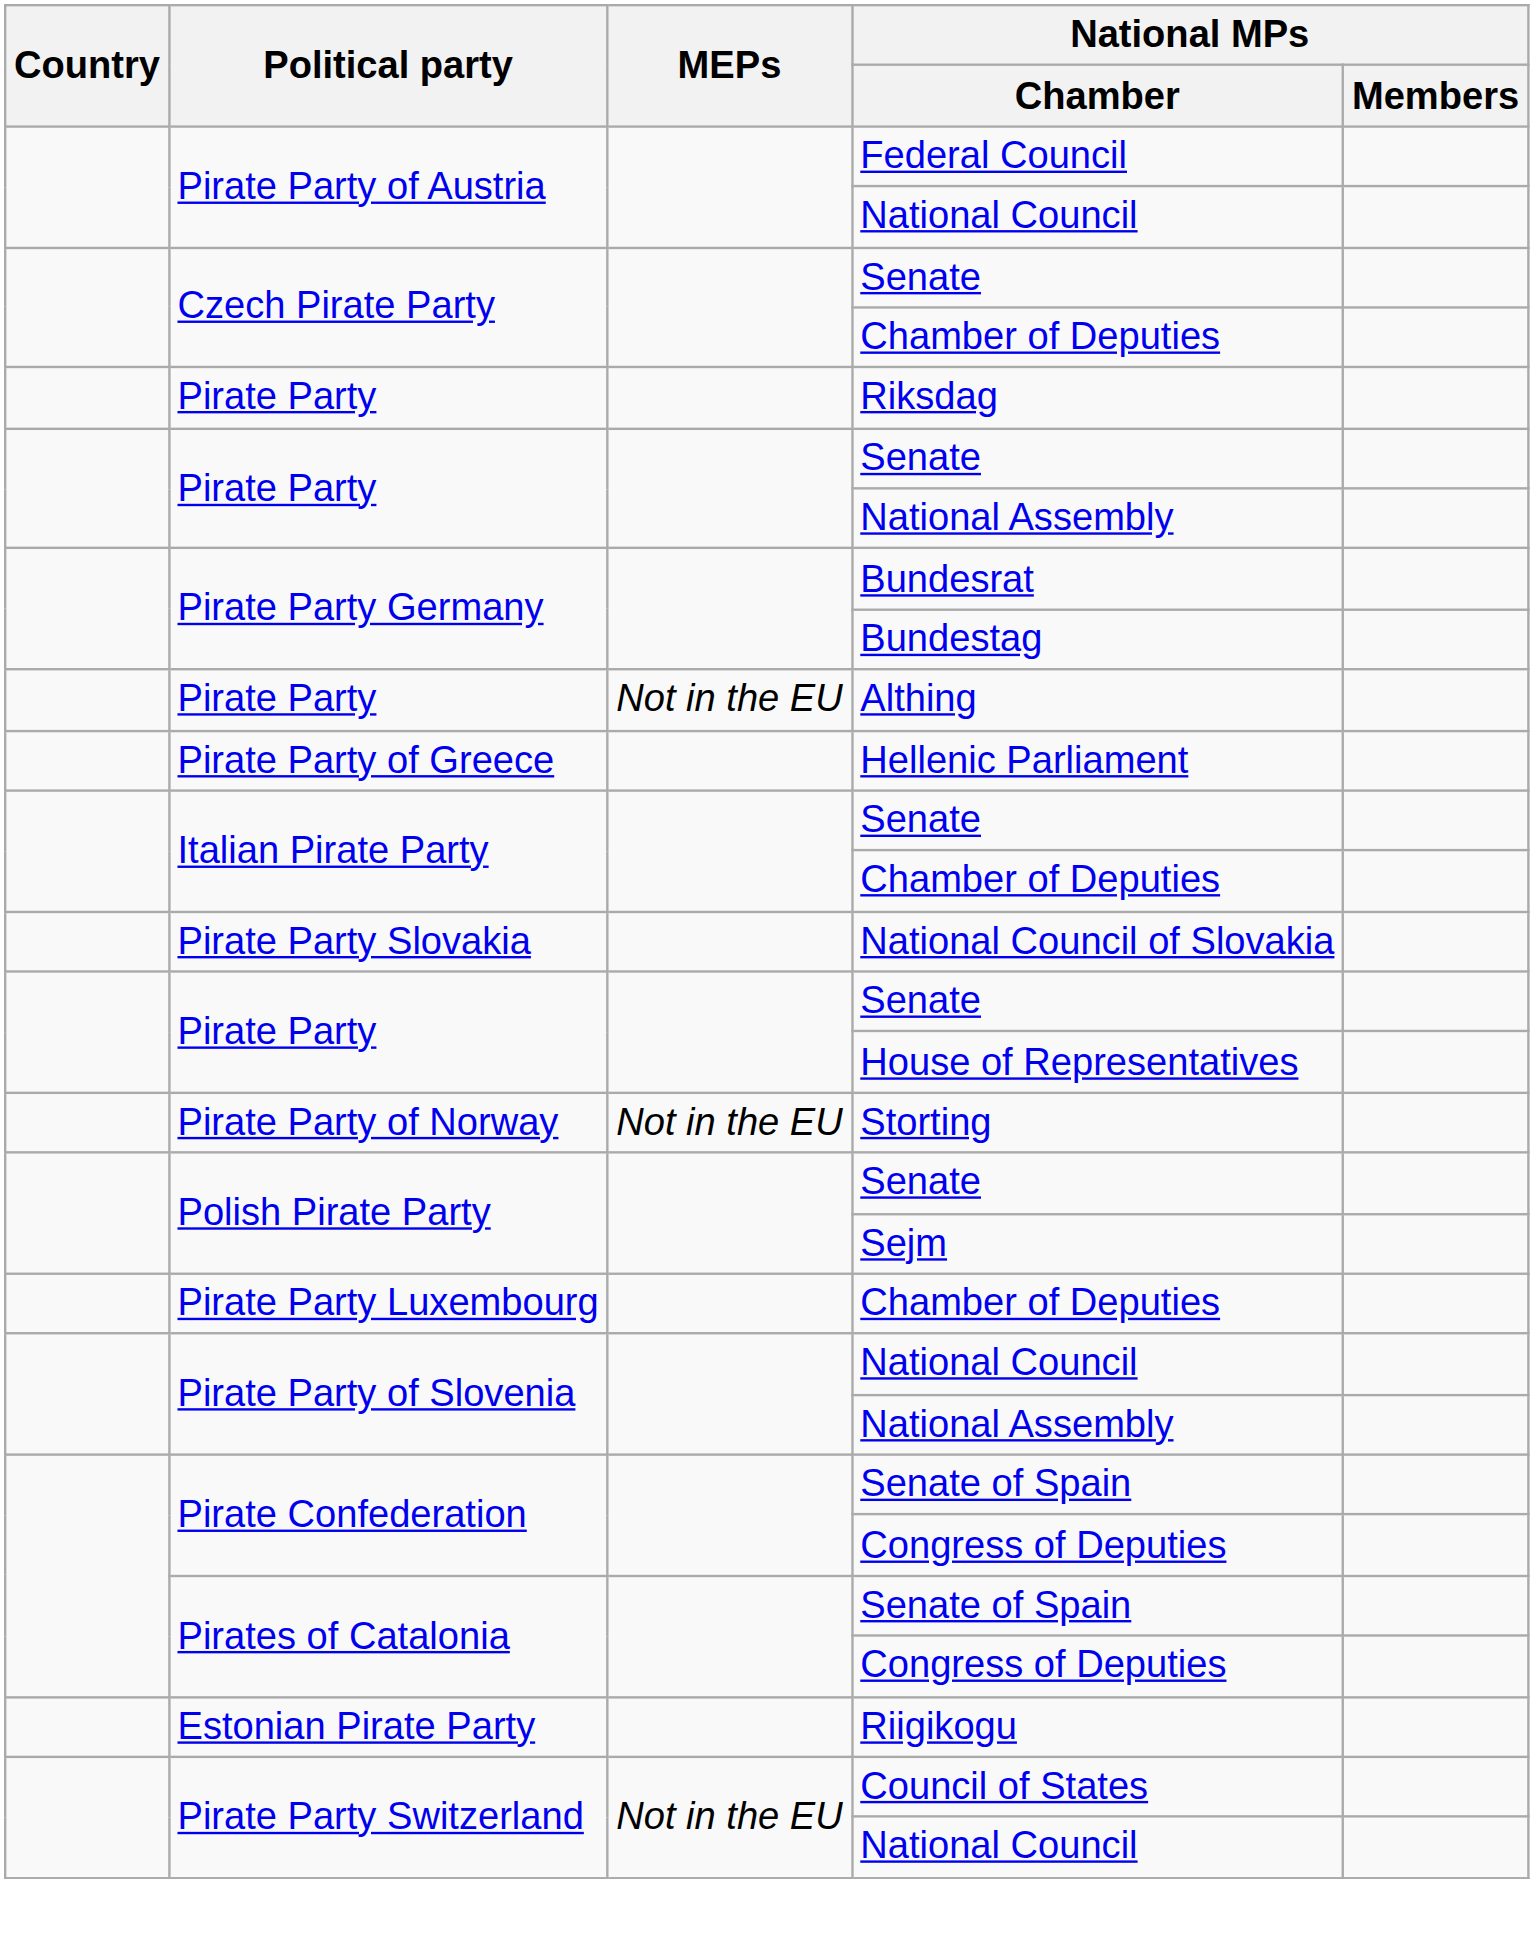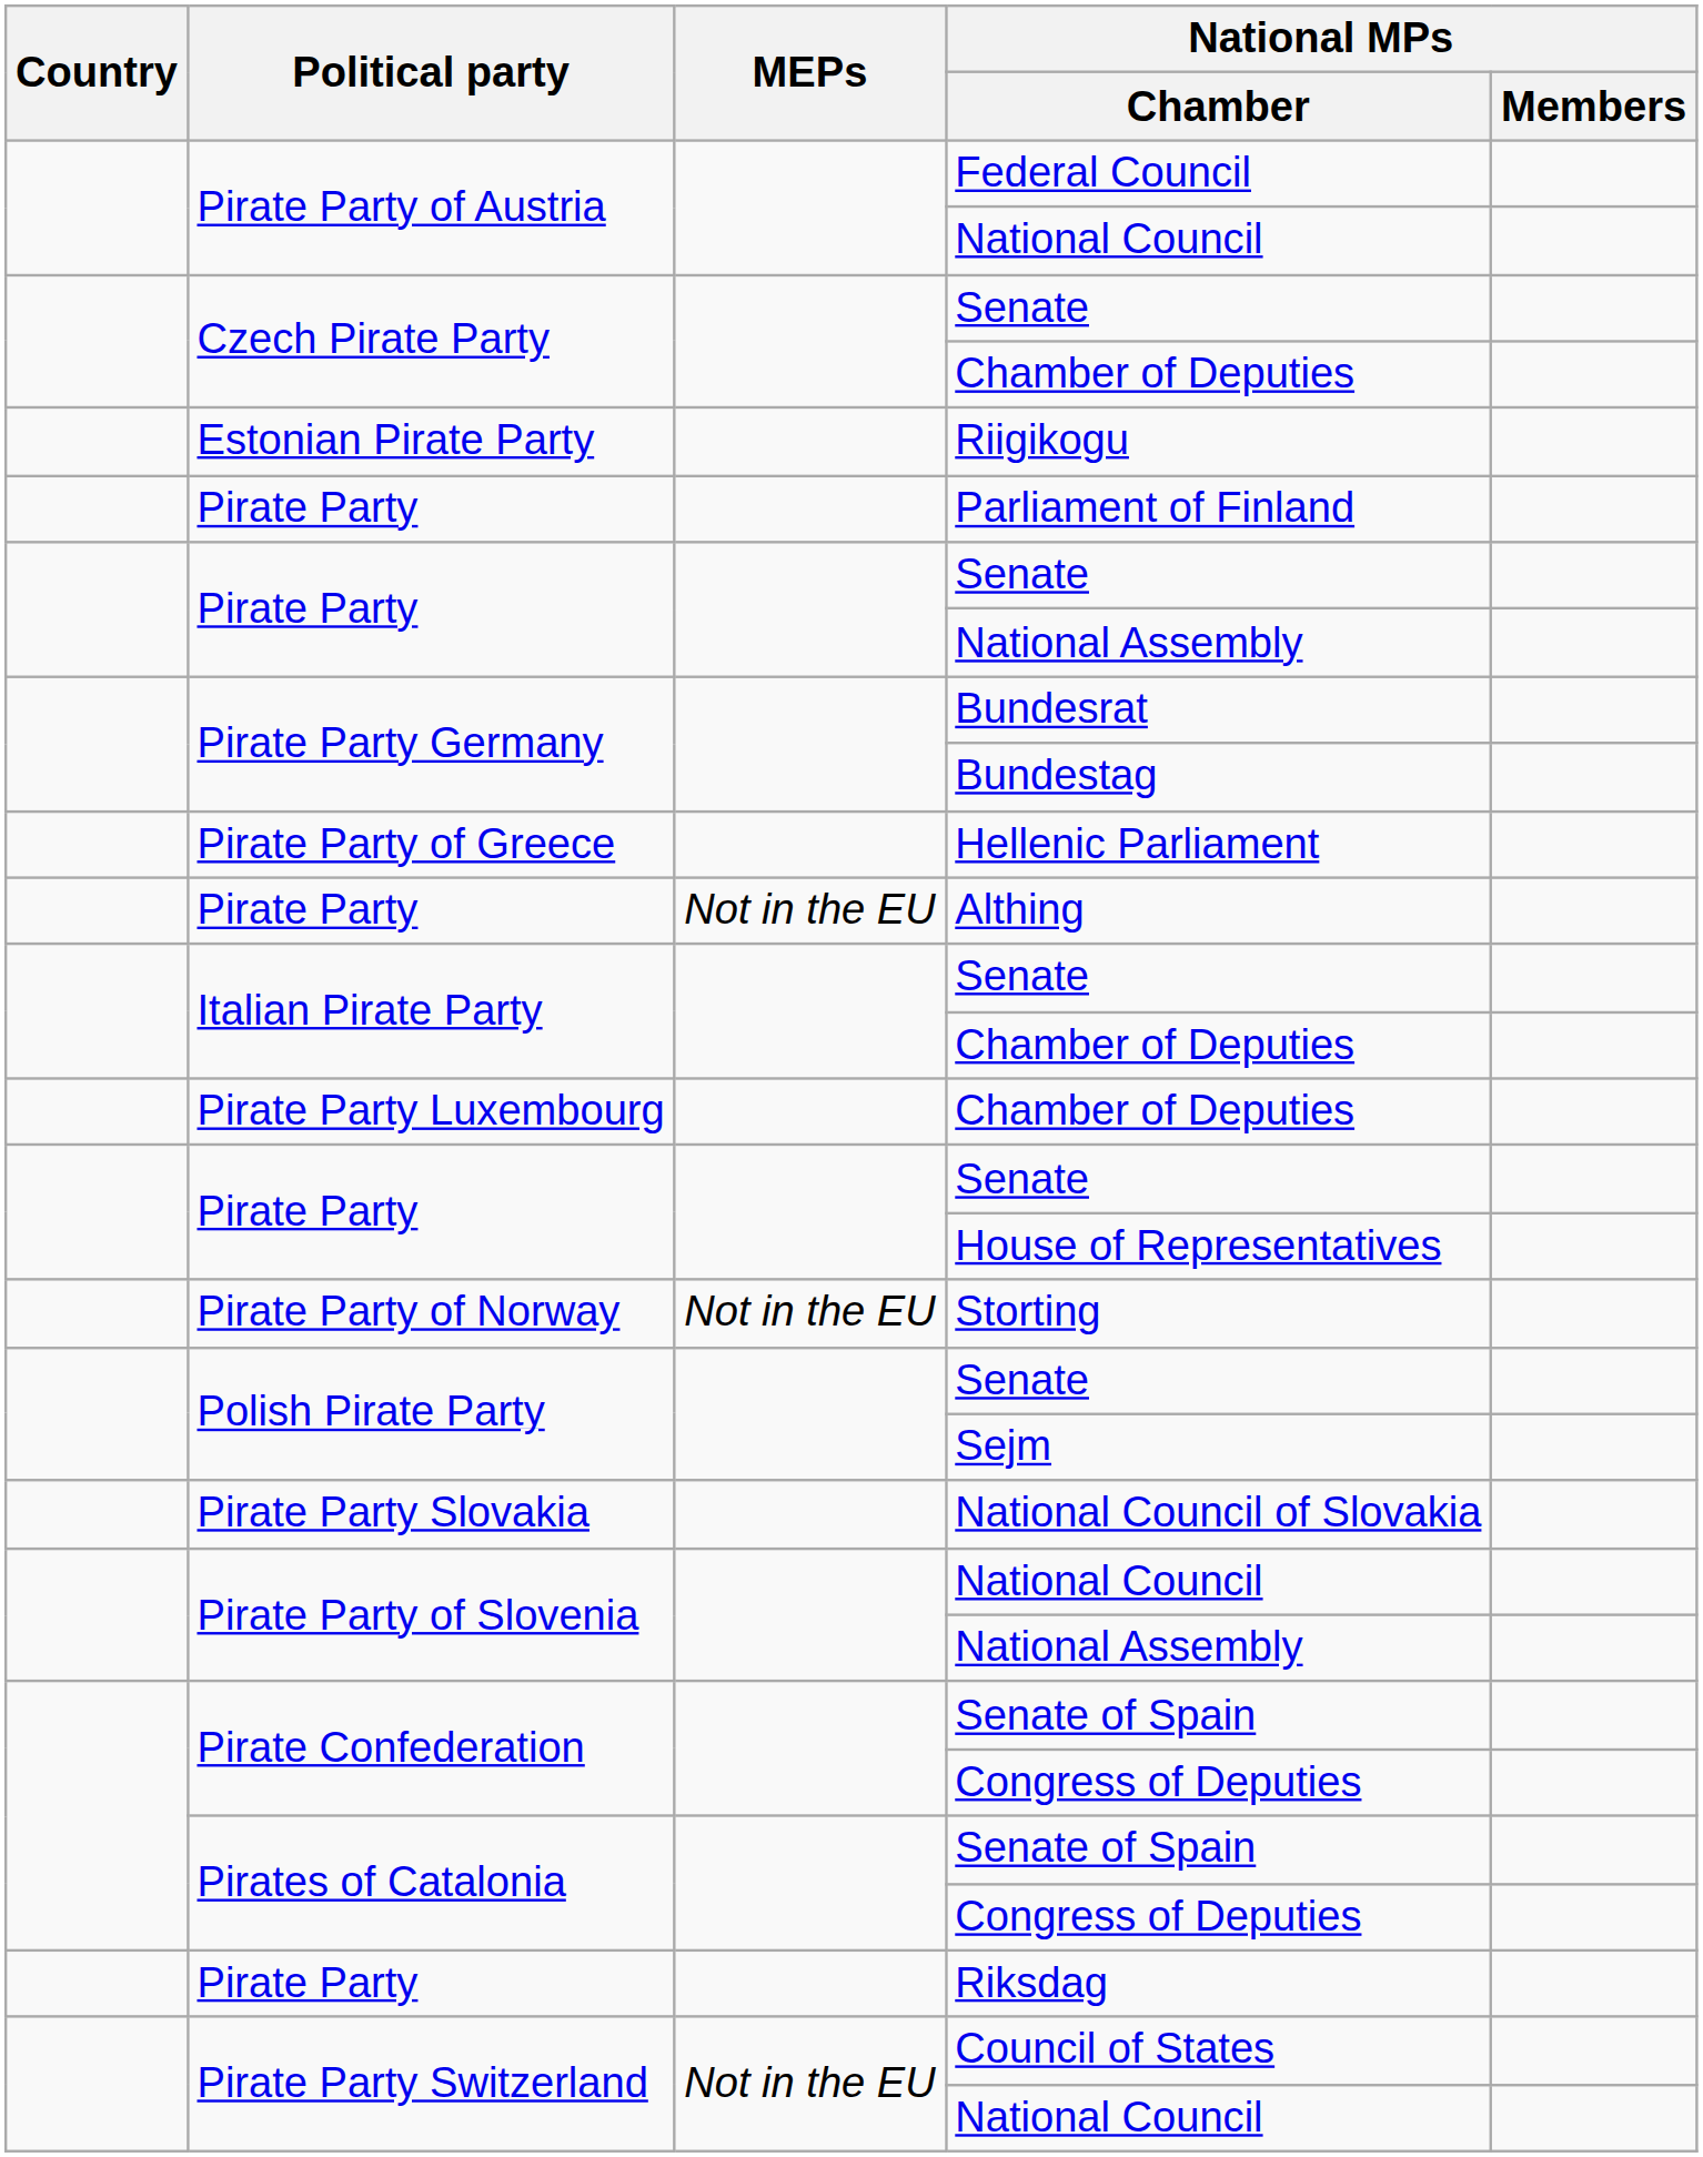 <table class="wikitable sortable">
 <tr>
 <th rowspan="2">Country</th>
 <th rowspan="2">Political party</th>
 <th rowspan="2">MEPs</th>
 <th colspan="2">National MPs</th>
 </tr>
 <tr>
 <th>Chamber</th>
 <th>Members</th>
 </tr>
 <tr>
 <td rowspan="2"></td>
 <td rowspan="2"><a href='#'>Pirate Party of Austria</a></td>
 <td rowspan="2"></td>
 <td><a href='#'>Federal Council</a></td>
 <td></td>
 </tr>
 <tr>
 <td><a href='#'>National Council</a></td>
 <td></td>
 </tr>
 <tr>
 <td rowspan="2"></td>
 <td rowspan="2"><a href='#'>Czech Pirate Party</a></td>
 <td rowspan="2"></td>
 <td><a href='#'>Senate</a><br></td>
 <td></td>
 </tr>
 <tr>
 <td><a href='#'>Chamber of Deputies</a></td>
 <td></td>
 </tr>
 <tr>
 <td></td>
+<td><a href='#'>Estonian Pirate Party</a></td>
+<td></td>
+<td><a href='#'>Riigikogu</a></td>
+<td></td>
+</tr>
+<tr>
+<td></td>
 <td><a href='#'>Pirate Party</a></td>
 <td></td>
-<td><a href='#'>Riksdag</a></td>
+<td><a href='#'>Parliament of Finland</a></td>
 <td></td>
 </tr>
 <tr>
 <td rowspan="2"></td>
 <td rowspan="2"><a href='#'>Pirate Party</a></td>
 <td rowspan="2"></td>
 <td><a href='#'>Senate</a></td>
 <td></td>
 </tr>
 <tr>
 <td><a href='#'>National Assembly</a></td>
 <td></td>
 </tr>
 <tr>
 <td rowspan="2"></td>
 <td rowspan="2"><a href='#'>Pirate Party Germany</a></td>
 <td rowspan="2"></td>
 <td><a href='#'>Bundesrat</a></td>
 <td></td>
 </tr>
 <tr>
 <td><a href='#'>Bundestag</a></td>
 <td></td>
 </tr>
 <tr>
 <td></td>
-<td><a href='#'>Pirate Party</a></td>
-<td><em>Not in the EU</em></td>
-<td><a href='#'>Althing</a></td>
+<td><a href='#'>Pirate Party of Greece</a></td>
+<td></td>
+<td><a href='#'>Hellenic Parliament</a></td>
 <td></td>
 </tr>
 <tr>
 <td></td>
-<td><a href='#'>Pirate Party of Greece</a></td>
-<td></td>
-<td><a href='#'>Hellenic Parliament</a></td>
+<td><a href='#'>Pirate Party</a></td>
+<td><em>Not in the EU</em></td>
+<td><a href='#'>Althing</a></td>
 <td></td>
 </tr>
 <tr>
 <td rowspan="2"></td>
 <td rowspan="2"><a href='#'>Italian Pirate Party</a></td>
 <td rowspan="2"></td>
 <td><a href='#'>Senate</a></td>
 <td></td>
 </tr>
 <tr>
 <td><a href='#'>Chamber of Deputies</a></td>
 <td></td>
 </tr>
 <tr>
 <td></td>
-<td><a href='#'>Pirate Party Slovakia</a></td>
+<td><a href='#'>Pirate Party Luxembourg</a></td>
 <td></td>
-<td><a href='#'>National Council of Slovakia</a></td>
+<td><a href='#'>Chamber of Deputies</a></td>
 <td></td>
 </tr>
 <tr>
 <td rowspan="2"></td>
 <td rowspan="2"><a href='#'>Pirate Party</a></td>
 <td rowspan="2"></td>
 <td><a href='#'>Senate</a></td>
 <td></td>
 </tr>
 <tr>
 <td><a href='#'>House of Representatives</a></td>
 <td></td>
 </tr>
 <tr>
 <td></td>
 <td><a href='#'>Pirate Party of Norway</a></td>
 <td><em>Not in the EU</em></td>
 <td><a href='#'>Storting</a></td>
 <td></td>
 </tr>
 <tr>
 <td rowspan="2"></td>
 <td rowspan="2"><a href='#'>Polish Pirate Party</a></td>
 <td rowspan="2"></td>
 <td><a href='#'>Senate</a><br></td>
 <td></td>
 </tr>
 <tr>
 <td><a href='#'>Sejm</a></td>
 <td></td>
 </tr>
 <tr>
 <td></td>
-<td><a href='#'>Pirate Party Luxembourg</a></td>
+<td><a href='#'>Pirate Party Slovakia</a></td>
 <td></td>
-<td><a href='#'>Chamber of Deputies</a></td>
+<td><a href='#'>National Council of Slovakia</a></td>
 <td></td>
 </tr>
 <tr>
 <td rowspan="2"></td>
 <td rowspan="2"><a href='#'>Pirate Party of Slovenia</a></td>
 <td rowspan="2"></td>
 <td><a href='#'>National Council</a></td>
 <td></td>
 </tr>
 <tr>
 <td><a href='#'>National Assembly</a></td>
 <td></td>
 </tr>
 <tr>
 <td rowspan="4"></td>
 <td rowspan="2"><a href='#'>Pirate Confederation</a></td>
 <td rowspan="2"></td>
 <td><a href='#'>Senate of Spain</a></td>
 <td></td>
 </tr>
 <tr>
 <td><a href='#'>Congress of Deputies</a></td>
 <td></td>
 </tr>
 <tr>
 <td rowspan="2"><a href='#'>Pirates of Catalonia</a></td>
 <td rowspan="2"></td>
 <td><a href='#'>Senate of Spain</a></td>
 <td></td>
 </tr>
 <tr>
 <td><a href='#'>Congress of Deputies</a></td>
 <td></td>
 </tr>
 <tr>
 <td></td>
-<td><a href='#'>Estonian Pirate Party</a></td>
+<td><a href='#'>Pirate Party</a></td>
 <td></td>
-<td><a href='#'>Riigikogu</a></td>
+<td><a href='#'>Riksdag</a></td>
 <td></td>
 </tr>
 <tr>
 <td rowspan="2"></td>
 <td rowspan="2"><a href='#'>Pirate Party Switzerland</a></td>
 <td rowspan="2"><em>Not in the EU</em></td>
 <td><a href='#'>Council of States</a></td>
 <td></td>
 </tr>
 <tr>
 <td><a href='#'>National Council</a></td>
 <td></td>
 </tr>
 </table>
